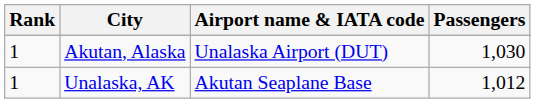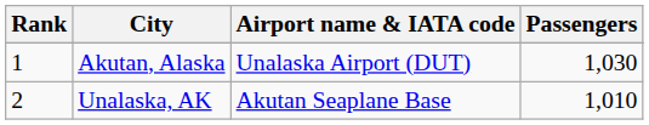 <table class="wikitable">
 <tr>
 <th>Rank</th>
 <th>City</th>
 <th>Airport name & IATA code</th>
 <th>Passengers</th>
 </tr>
 <tr>
 </tr>
 <tr>
 <td>1</td>
 <td><a href='#'>Akutan, Alaska</a></td>
 <td><a href='#'>Unalaska Airport (DUT)</a></td>
 <td align="right">1,030</td>
 </tr>
 <tr>
-<td>1</td>
+<td>2</td>
 <td><a href='#'>Unalaska, AK</a></td>
 <td><a href='#'>Akutan Seaplane Base</a></td>
-<td align="right">1,012</td>
+<td align="right">1,010</td>
 </tr>
 </table>
